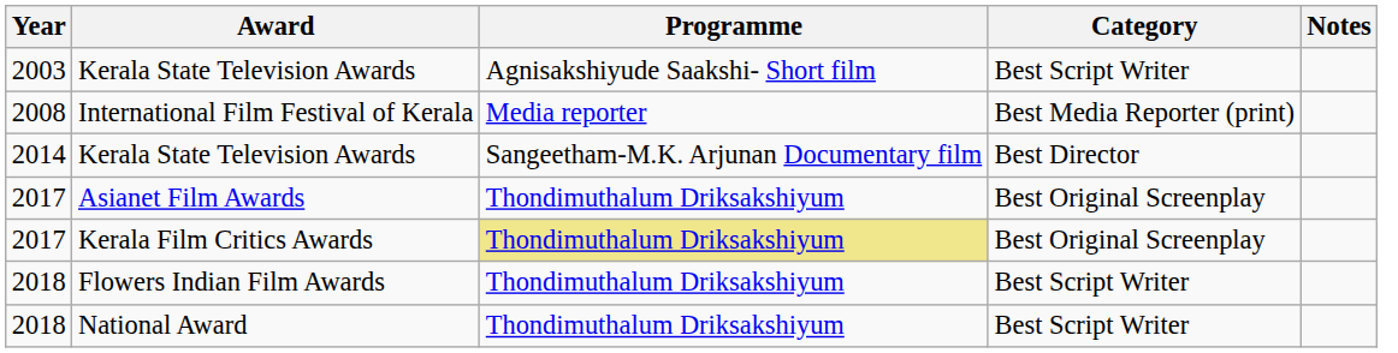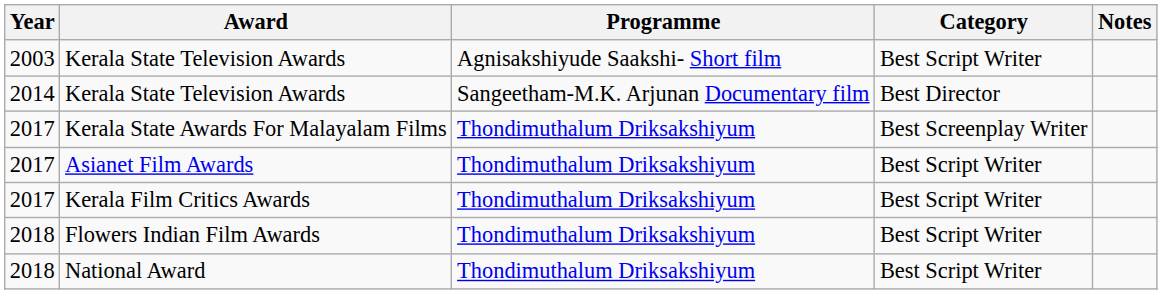 <table class="wikitable sortable">
 <tr>
 <th>Year</th>
 <th>Award</th>
 <th>Programme</th>
 <th>Category</th>
 <th>Notes</th>
 </tr>
 <tr>
 <td>2003</td>
 <td>Kerala State Television Awards</td>
 <td>Agnisakshiyude Saakshi- <a href='#'>Short film</a></td>
 <td>Best Script Writer</td>
 <td></td>
 </tr>
 <tr>
-<td>2008</td>
-<td>International Film Festival of Kerala</td>
-<td><a href='#'>Media reporter</a></td>
-<td>Best Media Reporter (print)</td>
-<td></td>
-</tr>
-<tr>
 <td>2014</td>
 <td>Kerala State Television Awards</td>
 <td>Sangeetham-M.K. Arjunan <a href='#'>Documentary film</a></td>
 <td>Best Director</td>
 <td></td>
 </tr>
 <tr>
 <td>2017</td>
+<td>Kerala State Awards For Malayalam Films</td>
+<td><a href='#'>Thondimuthalum Driksakshiyum</a></td>
+<td>Best Screenplay Writer</td>
+<td></td>
+</tr>
+<tr>
+<td>2017</td>
 <td><a href='#'>Asianet Film Awards</a></td>
 <td><a href='#'>Thondimuthalum Driksakshiyum</a></td>
-<td>Best Original Screenplay</td>
+<td>Best Script Writer</td>
 <td></td>
 </tr>
 <tr>
 <td>2017</td>
 <td>Kerala Film Critics Awards</td>
-<td style="background: khaki;"><a href='#'>Thondimuthalum Driksakshiyum</a></td>
-<td>Best Original Screenplay</td>
+<td><a href='#'>Thondimuthalum Driksakshiyum</a></td>
+<td>Best Script Writer</td>
 <td></td>
 </tr>
 <tr>
 <td>2018</td>
 <td>Flowers Indian Film Awards</td>
 <td><a href='#'>Thondimuthalum Driksakshiyum</a></td>
 <td>Best Script Writer</td>
 <td></td>
 </tr>
 <tr>
 <td>2018</td>
 <td>National Award</td>
 <td><a href='#'>Thondimuthalum Driksakshiyum</a></td>
 <td>Best Script Writer</td>
 <td></td>
 </tr>
 </table>
